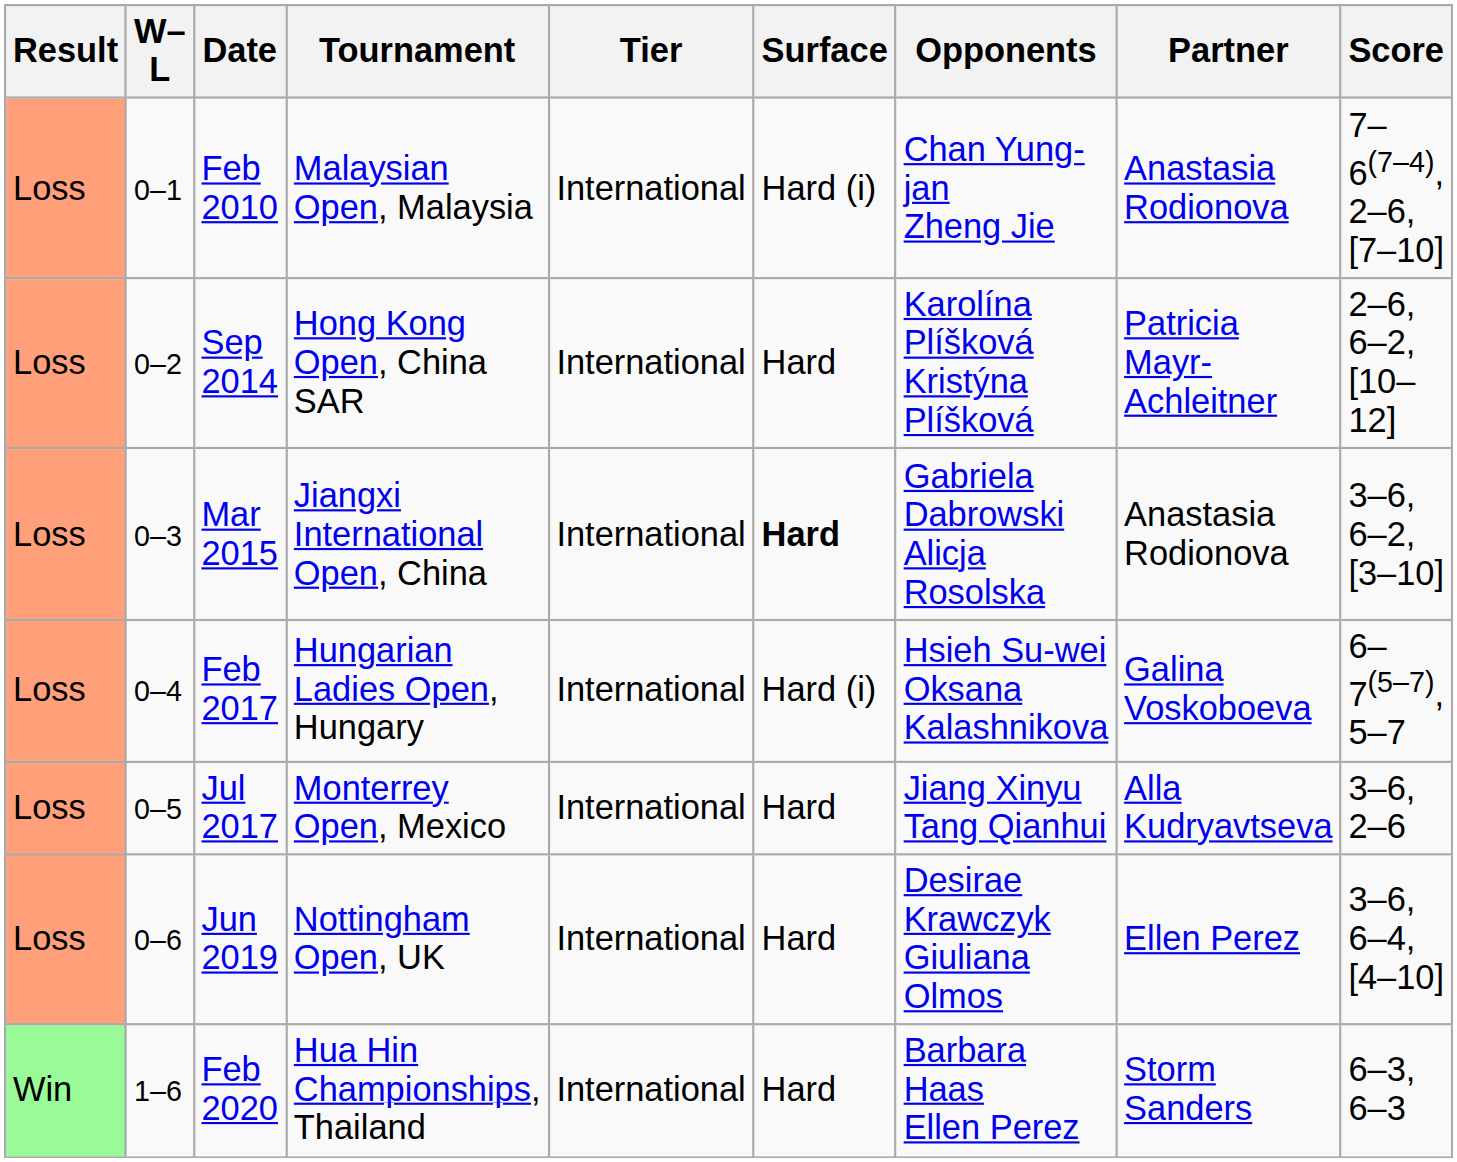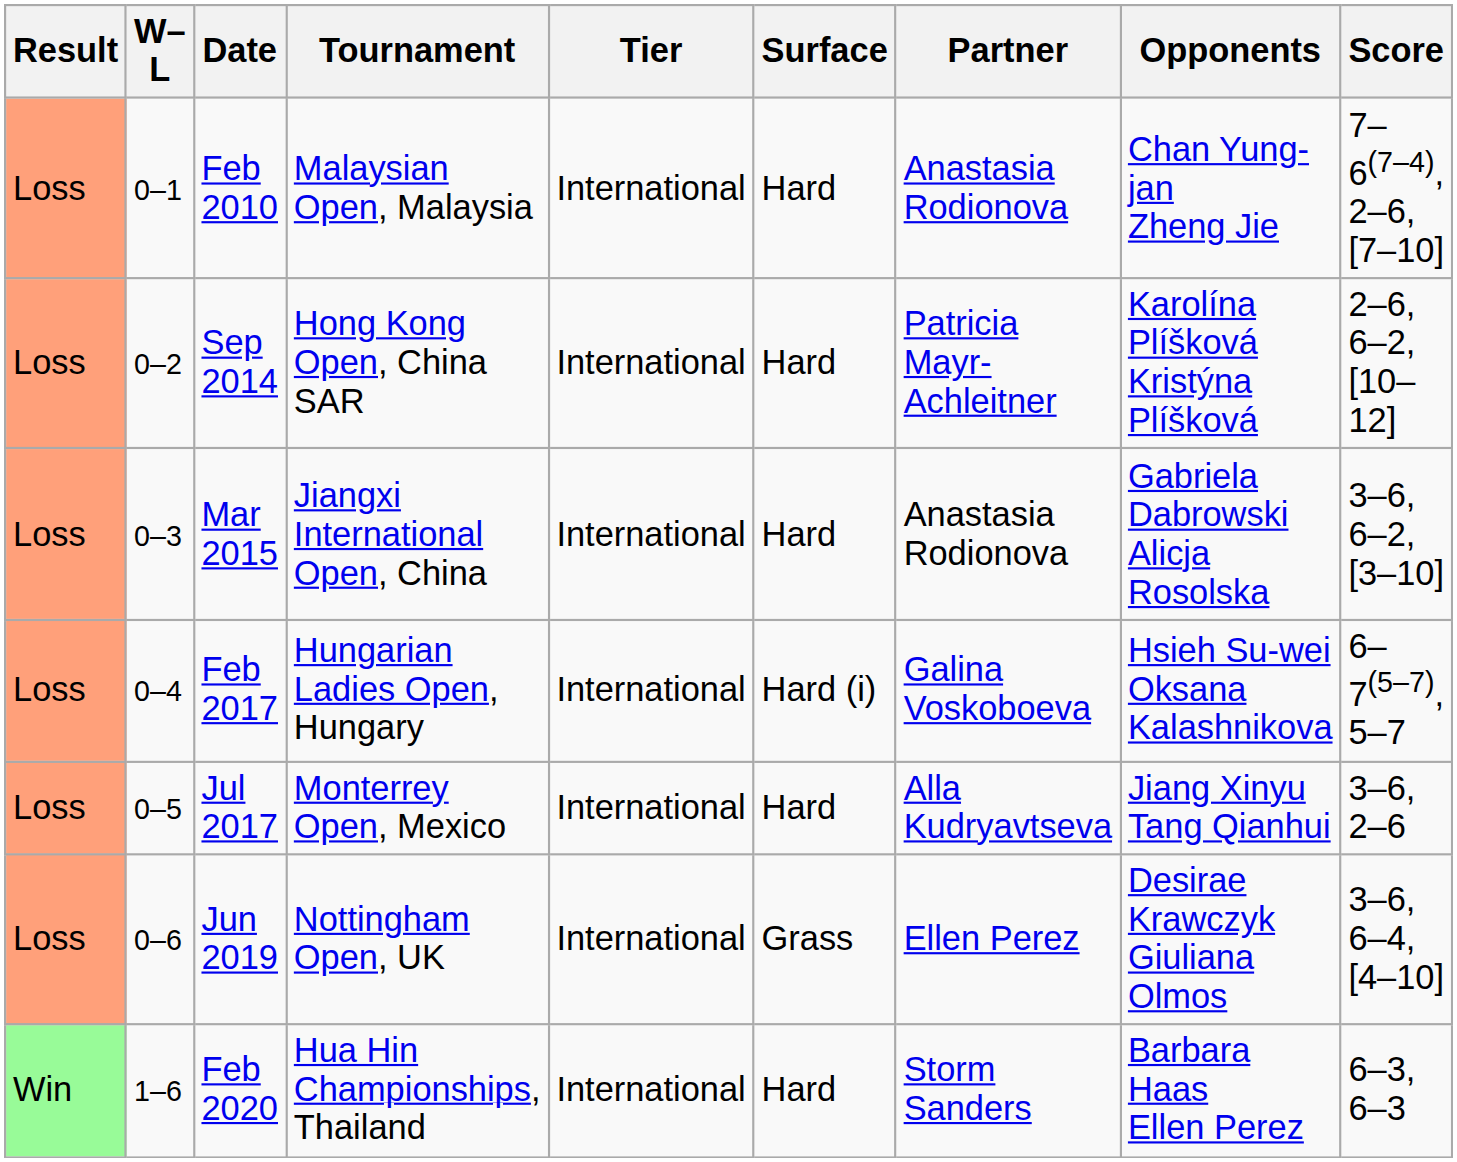 <table class="sortable wikitable">
 <tr>
 <th>Result</th>
 <th class="unsortable">W–L</th>
 <th>Date</th>
 <th>Tournament</th>
 <th>Tier</th>
 <th>Surface</th>
+<th>Partner</th>
 <th>Opponents</th>
-<th>Partner</th>
 <th class="unsortable">Score</th>
 </tr>
 <tr>
 <td style="background:#ffa07a;">Loss</td>
 <td><small>0–1</small></td>
 <td><a href='#'>Feb 2010</a></td>
 <td><a href='#'>Malaysian Open</a>, Malaysia</td>
 <td>International</td>
-<td>Hard (i)</td>
+<td>Hard</td>
+<td> <a href='#'>Anastasia Rodionova</a></td>
 <td> <a href='#'>Chan Yung-jan</a> <br>  <a href='#'>Zheng Jie</a></td>
-<td> <a href='#'>Anastasia Rodionova</a></td>
 <td>7–6<sup>(7–4)</sup>, 2–6, [7–10]</td>
 </tr>
 <tr>
 <td style="background:#ffa07a;">Loss</td>
 <td><small>0–2</small></td>
 <td><a href='#'>Sep 2014</a></td>
 <td><a href='#'>Hong Kong Open</a>, China SAR</td>
 <td>International</td>
 <td>Hard</td>
+<td> <a href='#'>Patricia Mayr-Achleitner</a></td>
 <td> <a href='#'>Karolína Plíšková</a> <br>  <a href='#'>Kristýna Plíšková</a></td>
-<td> <a href='#'>Patricia Mayr-Achleitner</a></td>
 <td>2–6, 6–2, [10–12]</td>
 </tr>
 <tr>
 <td style="background:#ffa07a;">Loss</td>
 <td><small>0–3</small></td>
 <td><a href='#'>Mar 2015</a></td>
 <td><a href='#'>Jiangxi International Open</a>, China</td>
 <td>International</td>
-<td><strong>Hard</strong></td>
+<td>Hard</td>
+<td> Anastasia Rodionova</td>
 <td> <a href='#'>Gabriela Dabrowski</a> <br>  <a href='#'>Alicja Rosolska</a></td>
-<td> Anastasia Rodionova</td>
 <td>3–6, 6–2, [3–10]</td>
 </tr>
 <tr>
 <td bgcolor=FFA07A>Loss</td>
 <td><small>0–4</small></td>
 <td><a href='#'>Feb 2017</a></td>
 <td><a href='#'>Hungarian Ladies Open</a>, Hungary</td>
 <td>International</td>
 <td>Hard (i)</td>
+<td> <a href='#'>Galina Voskoboeva</a></td>
 <td> <a href='#'>Hsieh Su-wei</a> <br>  <a href='#'>Oksana Kalashnikova</a></td>
-<td> <a href='#'>Galina Voskoboeva</a></td>
 <td>6–7<sup>(5–7)</sup>, 5–7</td>
 </tr>
 <tr>
 <td bgcolor=FFA07A>Loss</td>
 <td><small>0–5</small></td>
 <td><a href='#'>Jul 2017</a></td>
 <td><a href='#'>Monterrey Open</a>, Mexico</td>
 <td>International</td>
 <td>Hard</td>
+<td> <a href='#'>Alla Kudryavtseva</a></td>
 <td> <a href='#'>Jiang Xinyu</a> <br>  <a href='#'>Tang Qianhui</a></td>
-<td> <a href='#'>Alla Kudryavtseva</a></td>
 <td>3–6, 2–6</td>
 </tr>
 <tr>
 <td bgcolor=FFA07A>Loss</td>
 <td><small>0–6</small></td>
 <td><a href='#'>Jun 2019</a></td>
 <td><a href='#'>Nottingham Open</a>, UK</td>
 <td>International</td>
-<td>Hard</td>
+<td>Grass</td>
+<td> <a href='#'>Ellen Perez</a></td>
 <td> <a href='#'>Desirae Krawczyk</a> <br>  <a href='#'>Giuliana Olmos</a></td>
-<td> <a href='#'>Ellen Perez</a></td>
 <td>3–6, 6–4, [4–10]</td>
 </tr>
 <tr>
 <td style="background:#98fb98;">Win</td>
 <td><small>1–6</small></td>
 <td><a href='#'>Feb 2020</a></td>
 <td><a href='#'>Hua Hin Championships</a>, Thailand</td>
 <td>International</td>
 <td>Hard</td>
+<td> <a href='#'>Storm Sanders</a></td>
 <td> <a href='#'>Barbara Haas</a> <br>  <a href='#'>Ellen Perez</a></td>
-<td> <a href='#'>Storm Sanders</a></td>
 <td>6–3, 6–3</td>
 </tr>
 </table>
